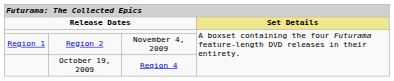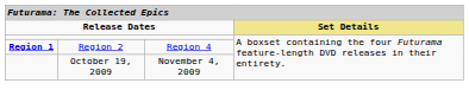 <table class="wikitable" style="font-size:95%;">
 <tr>
 <td colspan="5" style="background-color: #d0d0d0;"><strong><em>Futurama: The Collected Epics</em></strong></td>
 </tr>
 <tr valign="top">
 <td align="center" width="400" colspan="3"><strong>Release Dates</strong></td>
 <td width="300" align="center" style="background: khaki;"><strong>Set Details</strong></td>
 </tr>
 <tr valign="top">
 <td colspan="3" align="left" width="400"></td>
 <td rowspan="4" align="left" width="300">A boxset containing the four <em>Futurama</em> feature-length DVD releases in their entirety.</td>
 </tr>
 <tr>
-<td align="center"><a href='#'>Region 1</a></td>
+<td align="center"><strong><a href='#'>Region 1</a></strong></td>
 <td align="center"><a href='#'>Region 2</a></td>
-<td align="center">November 4, 2009</td>
+<td align="center"><a href='#'>Region 4</a></td>
 </tr>
 <tr>
 <td></td>
 <td align="center">October 19, 2009</td>
-<td align="center"><a href='#'>Region 4</a></td>
+<td align="center">November 4, 2009</td>
 </tr>
 </table>
